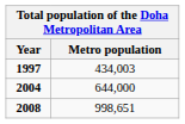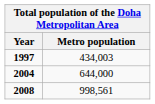 <table class="wikitable" style="float: right; text-align: center; width: 14em">
 <tr>
 <th colspan="2">Total population of the <a href='#'>Doha Metropolitan Area</a></th>
 </tr>
 <tr>
 <th>Year</th>
 <th>Metro population</th>
 </tr>
 <tr>
 <td><strong>1997</strong></td>
 <td align="center">434,003</td>
 </tr>
 <tr>
 <td><strong>2004</strong></td>
 <td align="center">644,000</td>
 </tr>
 <tr>
 <td><strong>2008</strong></td>
-<td align="center">998,651</td>
+<td align="center">998,561</td>
 </tr>
 </table>
